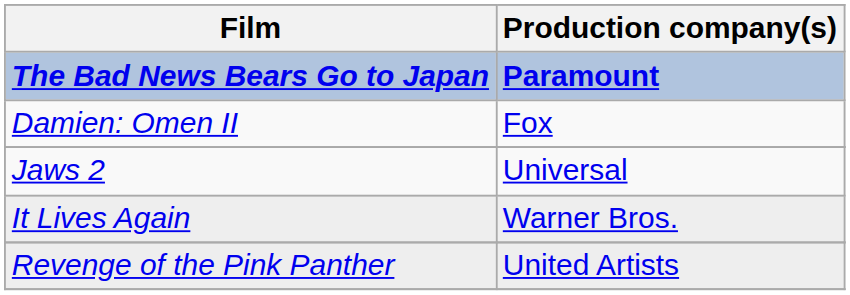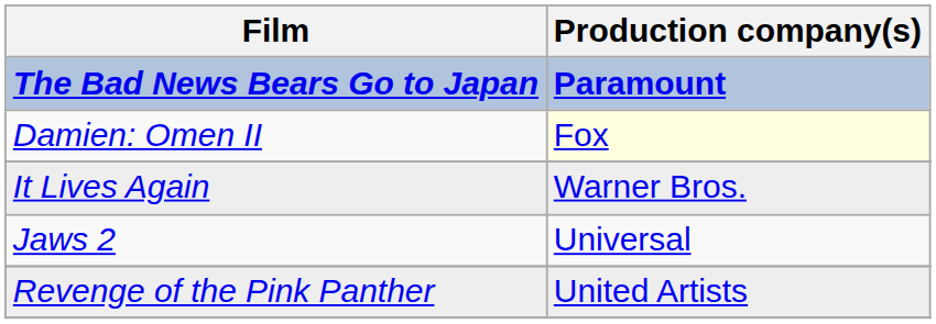 <table class="wikitable sortable plainrowheaders">
 <tr>
 <th>Film</th>
 <th class="unsortable">Production company(s)</th>
 </tr>
 <tr style="background:#B0C4DE">
 <td><strong><em><a href='#'>The Bad News Bears Go to Japan</a></em></strong></td>
 <td><strong><a href='#'>Paramount</a></strong></td>
 </tr>
 <tr>
 <td><em><a href='#'>Damien: Omen II</a></em></td>
-<td><a href='#'>Fox</a></td>
+<td style="background: lightyellow;"><a href='#'>Fox</a></td>
 </tr>
 <tr>
+</tr>
+<tr style="background:#eee;">
+<td><em><a href='#'>It Lives Again</a></em></td>
+<td><a href='#'>Warner Bros.</a></td>
 </tr>
 <tr>
 <td><em><a href='#'>Jaws 2</a></em></td>
 <td><a href='#'>Universal</a></td>
-</tr>
-<tr style="background:#eee;">
-<td><em><a href='#'>It Lives Again</a></em></td>
-<td><a href='#'>Warner Bros.</a></td>
 </tr>
 <tr>
 </tr>
 <tr style="background:#eee;">
 <td><em><a href='#'>Revenge of the Pink Panther</a></em></td>
 <td><a href='#'>United Artists</a></td>
 </tr>
 <tr>
 </tr>
 </table>
